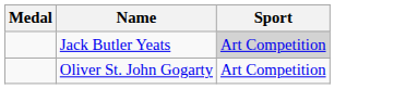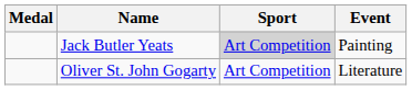 <table class="wikitable sortable" style="font-size:90%">
 <tr>
 <th>Medal</th>
 <th>Name</th>
 <th>Sport</th>
+<th>Event</th>
 </tr>
 <tr>
 <td></td>
 <td><a href='#'>Jack Butler Yeats</a></td>
 <td style="background: lightgrey;"><a href='#'>Art Competition</a></td>
+<td>Painting</td>
 </tr>
 <tr>
 <td></td>
 <td><a href='#'>Oliver St. John Gogarty</a></td>
 <td><a href='#'>Art Competition</a></td>
+<td>Literature</td>
 </tr>
 </table>
